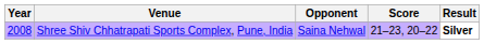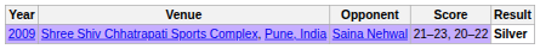 <table class="sortable wikitable" style="font-size: 90%">
 <tr>
 <th>Year</th>
 <th>Venue</th>
 <th>Opponent</th>
 <th>Score</th>
 <th>Result</th>
 </tr>
 <tr style="background:#C6AEFF">
-<td align="center"><a href='#'>2008</a></td>
+<td align="center"><a href='#'>2009</a></td>
 <td align="left"><a href='#'>Shree Shiv Chhatrapati Sports Complex</a>, <a href='#'>Pune, India</a></td>
 <td align="left"> <a href='#'>Saina Nehwal</a></td>
 <td align="left">21–23, 20–22</td>
 <td style="text-align:left; background:white"> <strong>Silver</strong></td>
 </tr>
 </table>
